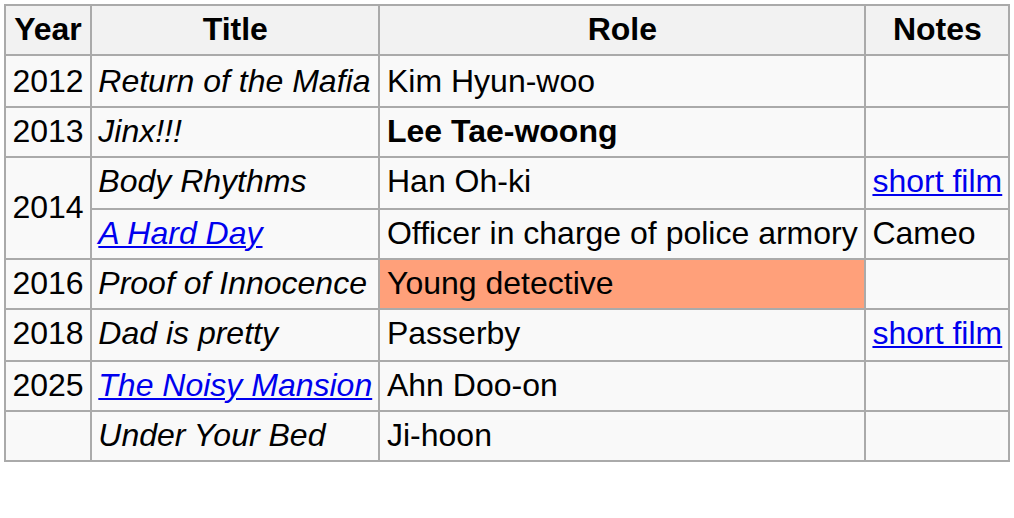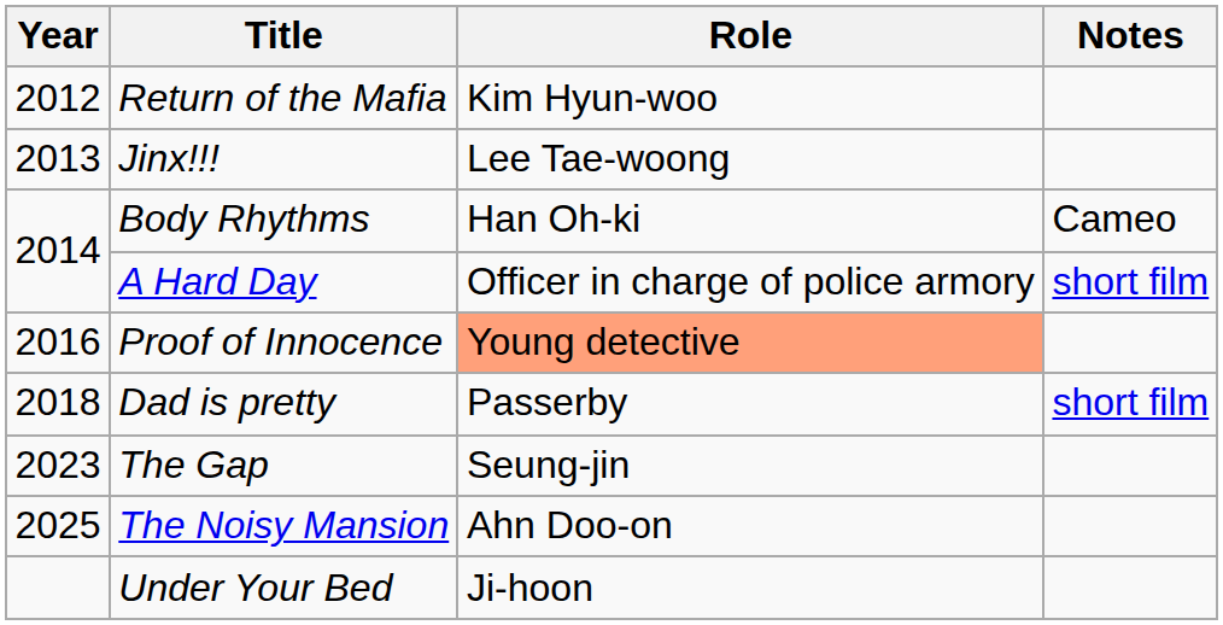 <table class="wikitable">
 <tr>
 <th>Year</th>
 <th>Title</th>
 <th>Role</th>
 <th>Notes</th>
 </tr>
 <tr>
 <td>2012</td>
 <td><em>Return of the Mafia</em></td>
 <td>Kim Hyun-woo</td>
 <td></td>
 </tr>
 <tr>
 <td>2013</td>
 <td><em>Jinx!!!</em></td>
-<td><strong>Lee Tae-woong</strong></td>
+<td>Lee Tae-woong</td>
 <td></td>
 </tr>
 <tr>
 <td rowspan="2">2014</td>
 <td><em>Body Rhythms</em></td>
 <td>Han Oh-ki</td>
-<td><a href='#'>short film</a></td>
+<td>Cameo</td>
 </tr>
 <tr>
 <td><em><a href='#'>A Hard Day</a></em></td>
 <td>Officer in charge of police armory</td>
-<td>Cameo</td>
+<td><a href='#'>short film</a></td>
 </tr>
 <tr>
 <td>2016</td>
 <td><em>Proof of Innocence</em></td>
 <td style="background: lightsalmon;">Young detective</td>
 <td></td>
 </tr>
 <tr>
 <td>2018</td>
 <td><em>Dad is pretty</em></td>
 <td>Passerby</td>
 <td><a href='#'>short film</a></td>
 </tr>
 <tr>
+<td>2023</td>
+<td><em>The Gap</em></td>
+<td>Seung-jin</td>
+<td></td>
+</tr>
+<tr>
 <td>2025</td>
 <td><em><a href='#'>The Noisy Mansion</a></em></td>
 <td>Ahn Doo-on</td>
 <td></td>
 </tr>
 <tr>
 <td></td>
 <td><em>Under Your Bed</em></td>
 <td>Ji-hoon</td>
 <td></td>
 </tr>
 </table>
